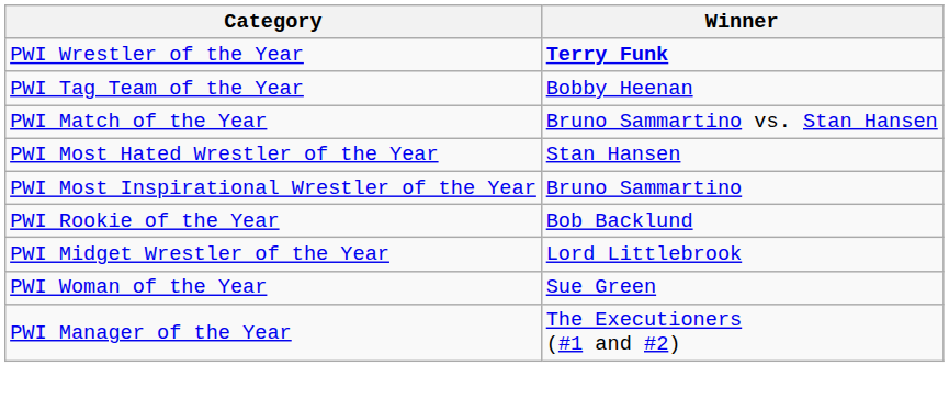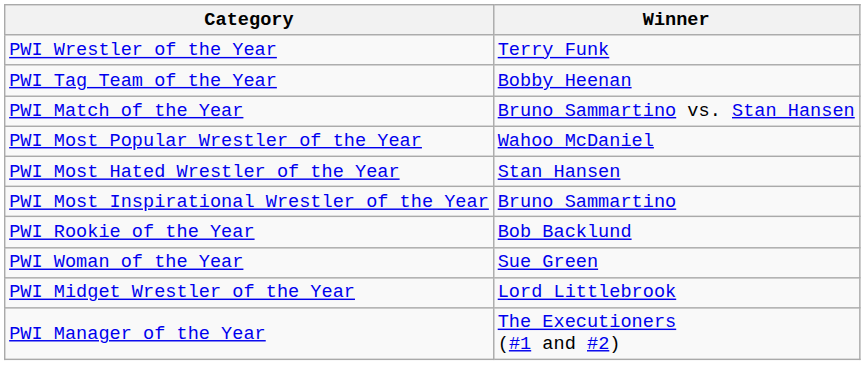 <table class="wikitable">
 <tr>
 <th>Category</th>
 <th>Winner</th>
 </tr>
 <tr>
 <td><a href='#'>PWI Wrestler of the Year</a></td>
-<td><strong><a href='#'>Terry Funk</a></strong></td>
+<td><a href='#'>Terry Funk</a></td>
 </tr>
 <tr>
 <td><a href='#'>PWI Tag Team of the Year</a></td>
 <td><a href='#'>Bobby Heenan</a></td>
 </tr>
 <tr>
 <td><a href='#'>PWI Match of the Year</a></td>
 <td><a href='#'>Bruno Sammartino</a> vs. <a href='#'>Stan Hansen</a></td>
+</tr>
+<tr>
+<td><a href='#'>PWI Most Popular Wrestler of the Year</a></td>
+<td><a href='#'>Wahoo McDaniel</a></td>
 </tr>
 <tr>
 <td><a href='#'>PWI Most Hated Wrestler of the Year</a></td>
 <td><a href='#'>Stan Hansen</a></td>
 </tr>
 <tr>
 <td><a href='#'>PWI Most Inspirational Wrestler of the Year</a></td>
 <td><a href='#'>Bruno Sammartino</a></td>
 </tr>
 <tr>
 <td><a href='#'>PWI Rookie of the Year</a></td>
 <td><a href='#'>Bob Backlund</a></td>
 </tr>
 <tr>
+<td><a href='#'>PWI Woman of the Year</a></td>
+<td><a href='#'>Sue Green</a></td>
+</tr>
+<tr>
 <td><a href='#'>PWI Midget Wrestler of the Year</a></td>
 <td><a href='#'>Lord Littlebrook</a></td>
-</tr>
-<tr>
-<td><a href='#'>PWI Woman of the Year</a></td>
-<td><a href='#'>Sue Green</a></td>
 </tr>
 <tr>
 <td><a href='#'>PWI Manager of the Year</a></td>
 <td><a href='#'>The Executioners</a><br>(<a href='#'>#1</a> and <a href='#'>#2</a>)</td>
 </tr>
 </table>
